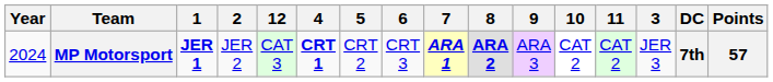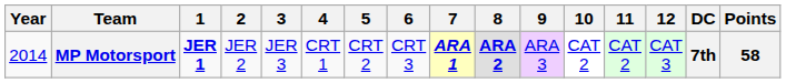 <table class="wikitable" style="text-align:center; font-size:85%">
 <tr>
 <th>Year</th>
 <th>Team</th>
 <th>1</th>
 <th>2</th>
-<th>12</th>
+<th>3</th>
 <th>4</th>
 <th>5</th>
 <th>6</th>
 <th>7</th>
 <th>8</th>
 <th>9</th>
 <th>10</th>
 <th>11</th>
-<th>3</th>
+<th>12</th>
 <th>DC</th>
 <th>Points</th>
 </tr>
 <tr>
-<td><a href='#'>2024</a></td>
+<td><a href='#'>2014</a></td>
 <th nowrap><a href='#'>MP Motorsport</a></th>
 <td style="background:#;"><strong><a href='#'>JER<br>1</a><br></strong></td>
 <td style="background:#;"><a href='#'>JER<br>2</a><br></td>
-<td style="background:#DFFFDF;"><a href='#'>CAT<br>3</a><br></td>
-<td style="background:#;"><strong><a href='#'>CRT<br>1</a><br></strong></td>
+<td style="background:#;"><a href='#'>JER<br>3</a><br></td>
+<td style="background:#;"><a href='#'>CRT<br>1</a><br></td>
 <td style="background:#;"><a href='#'>CRT<br>2</a><br></td>
 <td style="background:#;"><a href='#'>CRT<br>3</a><br></td>
 <td style="background:#FFFFBF;"><strong><em><a href='#'>ARA<br>1</a></em></strong><br></td>
 <td style="background:#DFDFDF;"><strong><a href='#'>ARA<br>2</a></strong><br></td>
 <td style="background:#EFCFFF;"><a href='#'>ARA<br>3</a><br></td>
 <td style="background:#FFFFFF;"><a href='#'>CAT<br>2</a><br></td>
 <td style="background:#DFFFDF;"><a href='#'>CAT<br>2</a><br></td>
-<td style="background:#;"><a href='#'>JER<br>3</a><br></td>
+<td style="background:#DFFFDF;"><a href='#'>CAT<br>3</a><br></td>
 <th style="background:#;">7th</th>
-<th style="background:#;">57</th>
+<th style="background:#;">58</th>
 </tr>
 </table>
